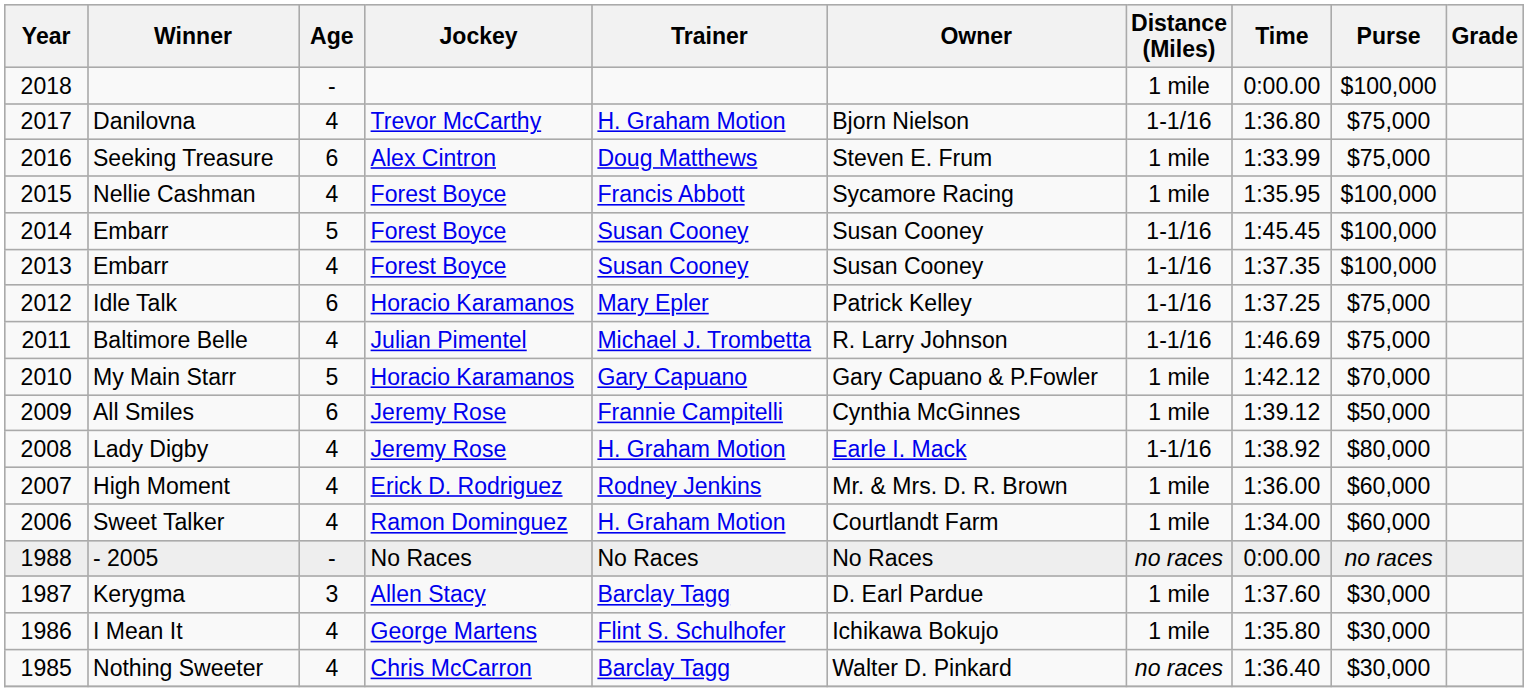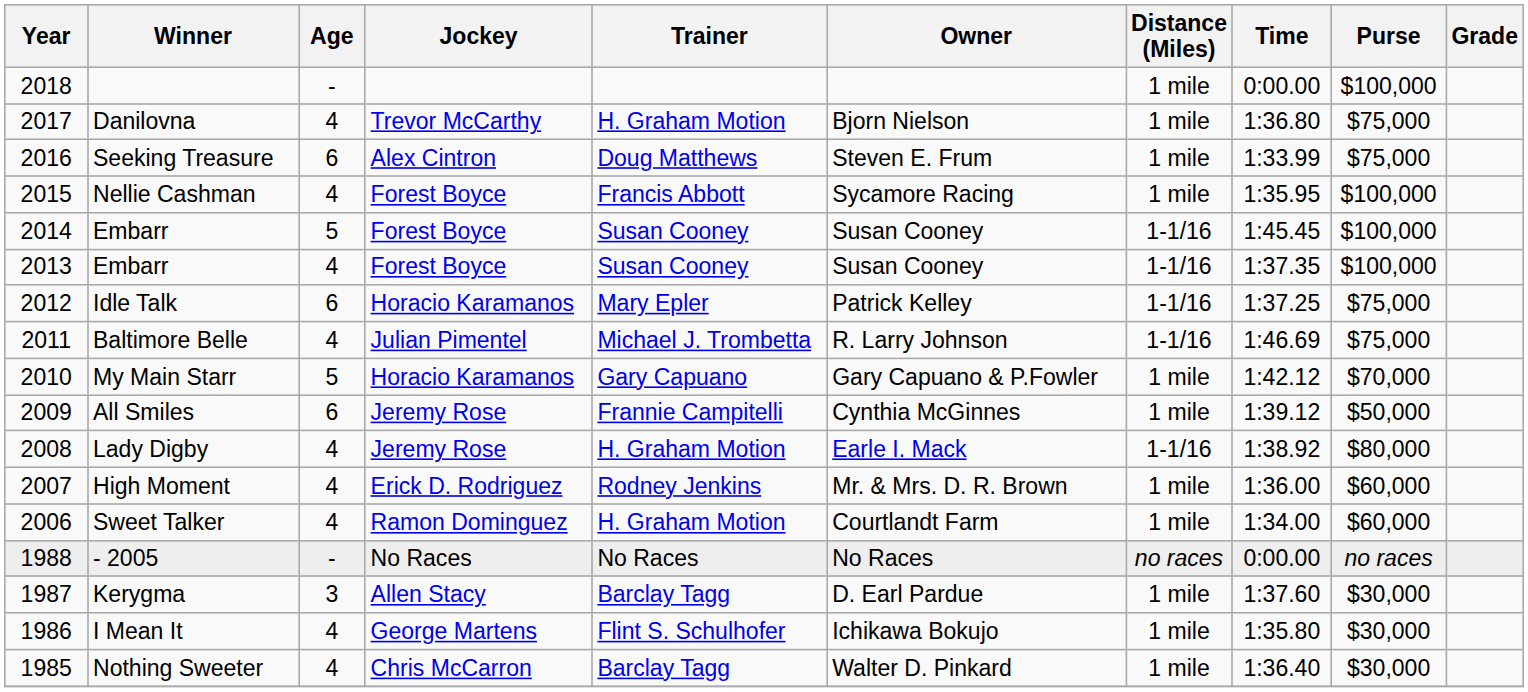 <table class="wikitable sortable" style="font-size:90%">
 <tr>
 <th style="width:45px">Year<br></th>
 <th style="width:125px">Winner<br></th>
 <th style="width:35px">Age<br></th>
 <th style="width:135px">Jockey<br></th>
 <th style="width:140px">Trainer<br></th>
 <th style="width:180px">Owner<br></th>
 <th style="width:55px">Distance<br> (Miles) <br></th>
 <th style="width:55px">Time<br></th>
 <th style="width:65px">Purse<br></th>
 <th style="width:35px">Grade</th>
 </tr>
 <tr>
 <td align=center>2018</td>
 <td></td>
 <td align=center>-</td>
 <td></td>
 <td></td>
 <td></td>
 <td align=center>1 mile</td>
 <td align=center>0:00.00</td>
 <td align=center>$100,000</td>
 <td align=center></td>
 </tr>
 <tr>
 <td align=center>2017</td>
 <td>Danilovna</td>
 <td align=center>4</td>
 <td><a href='#'>Trevor McCarthy</a></td>
 <td><a href='#'>H. Graham Motion</a></td>
 <td>Bjorn Nielson</td>
-<td align=center>1-1/16</td>
+<td align=center>1 mile</td>
 <td align=center>1:36.80</td>
 <td align=center>$75,000</td>
 <td align=center></td>
 </tr>
 <tr>
 <td align=center>2016</td>
 <td>Seeking Treasure</td>
 <td align=center>6</td>
 <td><a href='#'>Alex Cintron</a></td>
 <td><a href='#'>Doug Matthews</a></td>
 <td>Steven E. Frum</td>
 <td align=center>1 mile</td>
 <td align=center>1:33.99</td>
 <td align=center>$75,000</td>
 <td align=center></td>
 </tr>
 <tr>
 <td align=center>2015</td>
 <td>Nellie Cashman</td>
 <td align=center>4</td>
 <td><a href='#'>Forest Boyce</a></td>
 <td><a href='#'>Francis Abbott</a></td>
 <td>Sycamore Racing</td>
 <td align=center>1 mile</td>
 <td align=center>1:35.95</td>
 <td align=center>$100,000</td>
 <td align=center></td>
 </tr>
 <tr>
 <td align=center>2014</td>
 <td>Embarr</td>
 <td align=center>5</td>
 <td><a href='#'>Forest Boyce</a></td>
 <td><a href='#'>Susan Cooney</a></td>
 <td>Susan Cooney</td>
 <td align=center>1-1/16</td>
 <td align=center>1:45.45</td>
 <td align=center>$100,000</td>
 <td align=center></td>
 </tr>
 <tr>
 <td align=center>2013</td>
 <td>Embarr</td>
 <td align=center>4</td>
 <td><a href='#'>Forest Boyce</a></td>
 <td><a href='#'>Susan Cooney</a></td>
 <td>Susan Cooney</td>
 <td align=center>1-1/16</td>
 <td align=center>1:37.35</td>
 <td align=center>$100,000</td>
 <td align=center></td>
 </tr>
 <tr>
 <td align=center>2012</td>
 <td>Idle Talk</td>
 <td align=center>6</td>
 <td><a href='#'>Horacio Karamanos</a></td>
 <td><a href='#'>Mary Epler</a></td>
 <td>Patrick Kelley</td>
 <td align=center>1-1/16</td>
 <td align=center>1:37.25</td>
 <td align=center>$75,000</td>
 <td align=center></td>
 </tr>
 <tr>
 <td align=center>2011</td>
 <td>Baltimore Belle</td>
 <td align=center>4</td>
 <td><a href='#'>Julian Pimentel</a></td>
 <td><a href='#'>Michael J. Trombetta</a></td>
 <td>R. Larry Johnson</td>
 <td align=center>1-1/16</td>
 <td align=center>1:46.69</td>
 <td align=center>$75,000</td>
 <td align=center></td>
 </tr>
 <tr>
 <td align=center>2010</td>
 <td>My Main Starr</td>
 <td align=center>5</td>
 <td><a href='#'>Horacio Karamanos</a></td>
 <td><a href='#'>Gary Capuano</a></td>
 <td>Gary Capuano & P.Fowler</td>
 <td align=center>1 mile</td>
 <td align=center>1:42.12</td>
 <td align=center>$70,000</td>
 <td align=center></td>
 </tr>
 <tr>
 <td align=center>2009</td>
 <td>All Smiles</td>
 <td align=center>6</td>
 <td><a href='#'>Jeremy Rose</a></td>
 <td><a href='#'>Frannie Campitelli</a></td>
 <td>Cynthia McGinnes</td>
 <td align=center>1 mile</td>
 <td align=center>1:39.12</td>
 <td align=center>$50,000</td>
 <td align=center></td>
 </tr>
 <tr>
 <td align=center>2008</td>
 <td>Lady Digby</td>
 <td align=center>4</td>
 <td><a href='#'>Jeremy Rose</a></td>
 <td><a href='#'>H. Graham Motion</a></td>
 <td><a href='#'>Earle I. Mack</a></td>
 <td align=center>1-1/16</td>
 <td align=center>1:38.92</td>
 <td align=center>$80,000</td>
 <td align=center></td>
 </tr>
 <tr>
 <td align=center>2007</td>
 <td>High Moment</td>
 <td align=center>4</td>
 <td><a href='#'>Erick D. Rodriguez</a></td>
 <td><a href='#'>Rodney Jenkins</a></td>
 <td>Mr. & Mrs. D. R. Brown</td>
 <td align=center>1 mile</td>
 <td align=center>1:36.00</td>
 <td align=center>$60,000</td>
 <td align=center></td>
 </tr>
 <tr>
 <td align=center>2006</td>
 <td>Sweet Talker</td>
 <td align=center>4</td>
 <td><a href='#'>Ramon Dominguez</a></td>
 <td><a href='#'>H. Graham Motion</a></td>
 <td>Courtlandt Farm</td>
 <td align=center>1 mile</td>
 <td align=center>1:34.00</td>
 <td align=center>$60,000</td>
 <td align=center></td>
 </tr>
 <tr bgcolor="#eeeeee">
 <td align=center>1988</td>
 <td>- 2005</td>
 <td align=center>-</td>
 <td>No Races</td>
 <td>No Races</td>
 <td>No Races</td>
 <td align=center><em>no races</em></td>
 <td align=center>0:00.00</td>
 <td align=center><em>no races</em></td>
 <td align=center></td>
 </tr>
 <tr>
 <td align=center>1987</td>
 <td>Kerygma</td>
 <td align=center>3</td>
 <td><a href='#'>Allen Stacy</a></td>
 <td><a href='#'>Barclay Tagg</a></td>
 <td>D. Earl Pardue</td>
 <td align=center>1 mile</td>
 <td align=center>1:37.60</td>
 <td align=center>$30,000</td>
 <td align=center></td>
 </tr>
 <tr>
 <td align=center>1986</td>
 <td>I Mean It</td>
 <td align=center>4</td>
 <td><a href='#'>George Martens</a></td>
 <td><a href='#'>Flint S. Schulhofer</a></td>
 <td>Ichikawa Bokujo</td>
 <td align=center>1 mile</td>
 <td align=center>1:35.80</td>
 <td align=center>$30,000</td>
 <td align=center></td>
 </tr>
 <tr>
 <td align=center>1985</td>
 <td>Nothing Sweeter</td>
 <td align=center>4</td>
 <td><a href='#'>Chris McCarron</a></td>
 <td><a href='#'>Barclay Tagg</a></td>
 <td>Walter D. Pinkard</td>
-<td align=center><em>no races</em></td>
+<td align=center>1 mile</td>
 <td align=center>1:36.40</td>
 <td align=center>$30,000</td>
 <td align=center></td>
 </tr>
 <tr>
 </tr>
 </table>
